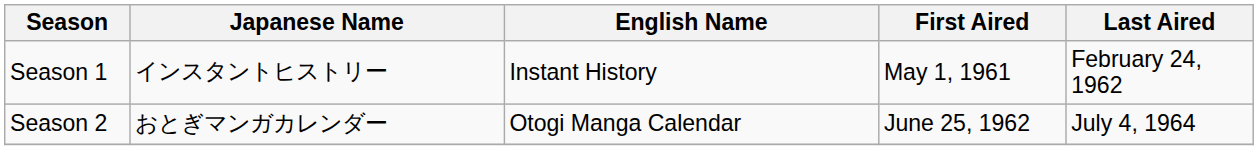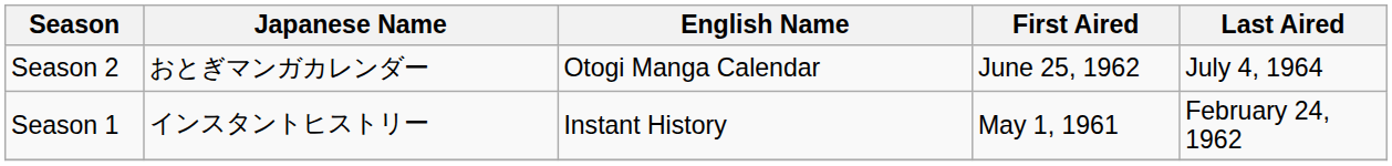 <table class="wikitable">
 <tr>
 <th width=10%>Season</th>
 <th width=30%>Japanese Name</th>
 <th width=30%>English Name</th>
 <th width=15%>First Aired</th>
 <th width=15%>Last Aired</th>
 </tr>
 <tr>
+<td>Season 2</td>
+<td>おとぎマンガカレンダー</td>
+<td>Otogi Manga Calendar</td>
+<td>June 25, 1962</td>
+<td>July 4, 1964</td>
+</tr>
+<tr>
 <td>Season 1</td>
 <td>インスタントヒストリー</td>
 <td>Instant History</td>
 <td>May 1, 1961</td>
 <td>February 24, 1962</td>
 </tr>
 <tr>
-<td>Season 2</td>
-<td>おとぎマンガカレンダー</td>
-<td>Otogi Manga Calendar</td>
-<td>June 25, 1962</td>
-<td>July 4, 1964</td>
-</tr>
-<tr>
 </tr>
 </table>
